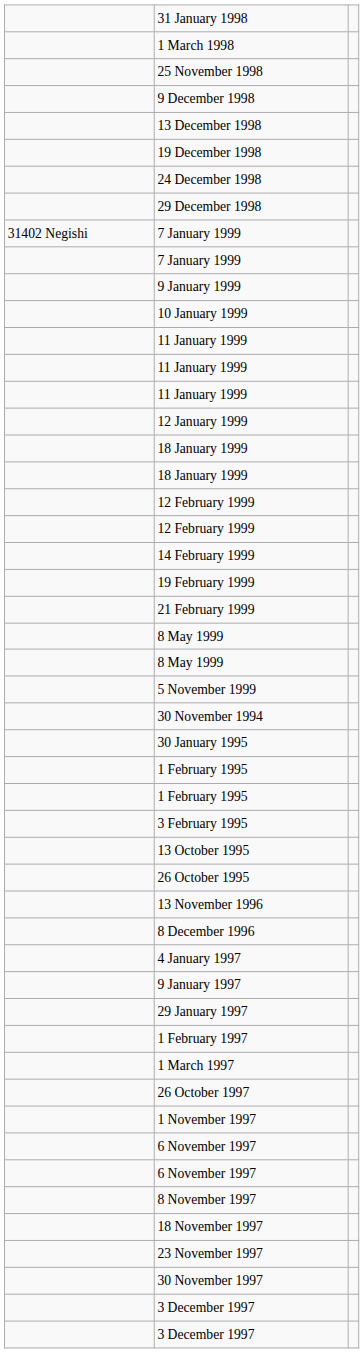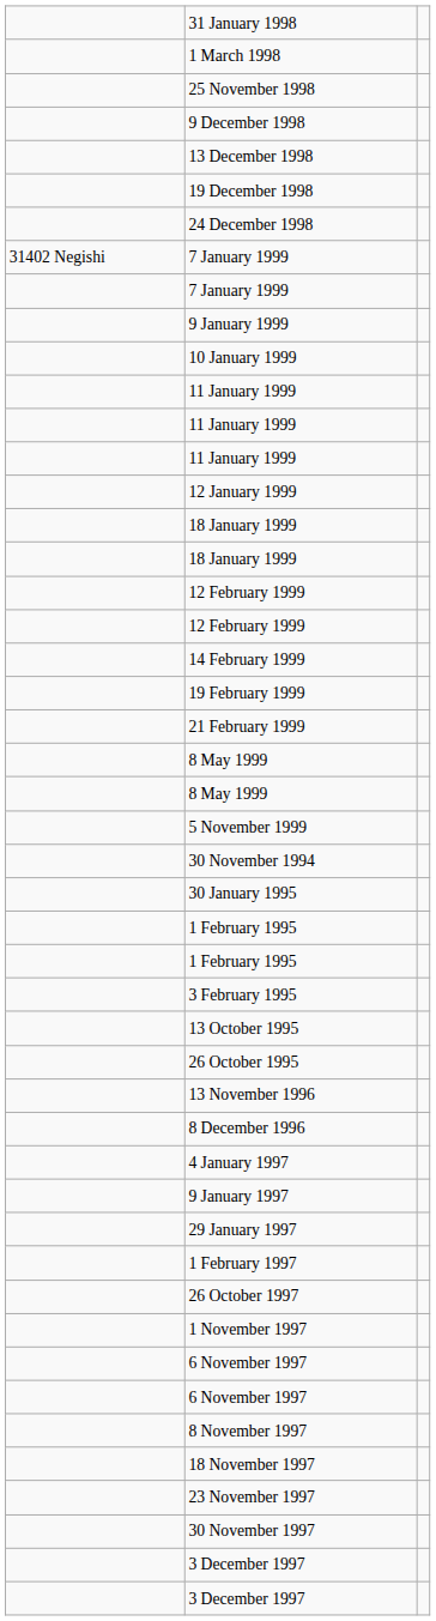 <table class="wikitable" style="font-size: 89%; float: left; width: 26em; margin-right: 1em; height: 1400px">
 <tr>
 <td></td>
 <td>31 January 1998</td>
 <td></td>
 </tr>
 <tr>
 <td></td>
 <td>1 March 1998</td>
 <td></td>
 </tr>
 <tr>
 <td></td>
 <td>25 November 1998</td>
 <td></td>
 </tr>
 <tr>
 <td></td>
 <td>9 December 1998</td>
 <td></td>
 </tr>
 <tr>
 <td></td>
 <td>13 December 1998</td>
 <td></td>
 </tr>
 <tr>
 <td></td>
 <td>19 December 1998</td>
 <td></td>
 </tr>
 <tr>
 <td></td>
 <td>24 December 1998</td>
-<td></td>
-</tr>
-<tr>
-<td></td>
-<td>29 December 1998</td>
 <td></td>
 </tr>
 <tr>
 <td>31402 Negishi</td>
 <td>7 January 1999</td>
 <td></td>
 </tr>
 <tr>
 <td></td>
 <td>7 January 1999</td>
 <td></td>
 </tr>
 <tr>
 <td></td>
 <td>9 January 1999</td>
 <td></td>
 </tr>
 <tr>
 <td></td>
 <td>10 January 1999</td>
 <td></td>
 </tr>
 <tr>
 <td></td>
 <td>11 January 1999</td>
 <td></td>
 </tr>
 <tr>
 <td></td>
 <td>11 January 1999</td>
 <td></td>
 </tr>
 <tr>
 <td></td>
 <td>11 January 1999</td>
 <td></td>
 </tr>
 <tr>
 <td></td>
 <td>12 January 1999</td>
 <td></td>
 </tr>
 <tr>
 <td></td>
 <td>18 January 1999</td>
 <td></td>
 </tr>
 <tr>
 <td></td>
 <td>18 January 1999</td>
 <td></td>
 </tr>
 <tr>
 <td></td>
 <td>12 February 1999</td>
 <td></td>
 </tr>
 <tr>
 <td></td>
 <td>12 February 1999</td>
 <td></td>
 </tr>
 <tr>
 <td></td>
 <td>14 February 1999</td>
 <td></td>
 </tr>
 <tr>
 <td></td>
 <td>19 February 1999</td>
 <td></td>
 </tr>
 <tr>
 <td></td>
 <td>21 February 1999</td>
 <td></td>
 </tr>
 <tr>
 <td></td>
 <td>8 May 1999</td>
 <td></td>
 </tr>
 <tr>
 <td></td>
 <td>8 May 1999</td>
 <td></td>
 </tr>
 <tr>
 <td></td>
 <td>5 November 1999</td>
 <td></td>
 </tr>
 <tr>
 <td></td>
 <td>30 November 1994</td>
 <td></td>
 </tr>
 <tr>
 <td></td>
 <td>30 January 1995</td>
 <td></td>
 </tr>
 <tr>
 <td></td>
 <td>1 February 1995</td>
 <td></td>
 </tr>
 <tr>
 <td></td>
 <td>1 February 1995</td>
 <td></td>
 </tr>
 <tr>
 <td></td>
 <td>3 February 1995</td>
 <td></td>
 </tr>
 <tr>
 <td></td>
 <td>13 October 1995</td>
 <td></td>
 </tr>
 <tr>
 <td></td>
 <td>26 October 1995</td>
 <td></td>
 </tr>
 <tr>
 <td></td>
 <td>13 November 1996</td>
 <td></td>
 </tr>
 <tr>
 <td></td>
 <td>8 December 1996</td>
 <td></td>
 </tr>
 <tr>
 <td></td>
 <td>4 January 1997</td>
 <td></td>
 </tr>
 <tr>
 <td></td>
 <td>9 January 1997</td>
 <td></td>
 </tr>
 <tr>
 <td></td>
 <td>29 January 1997</td>
 <td></td>
 </tr>
 <tr>
 <td></td>
 <td>1 February 1997</td>
 <td></td>
 </tr>
 <tr>
 <td></td>
-<td>1 March 1997</td>
-<td></td>
-</tr>
-<tr>
-<td></td>
 <td>26 October 1997</td>
 <td></td>
 </tr>
 <tr>
 <td></td>
 <td>1 November 1997</td>
 <td></td>
 </tr>
 <tr>
 <td></td>
 <td>6 November 1997</td>
 <td></td>
 </tr>
 <tr>
 <td></td>
 <td>6 November 1997</td>
 <td></td>
 </tr>
 <tr>
 <td></td>
 <td>8 November 1997</td>
 <td></td>
 </tr>
 <tr>
 <td></td>
 <td>18 November 1997</td>
 <td></td>
 </tr>
 <tr>
 <td></td>
 <td>23 November 1997</td>
 <td></td>
 </tr>
 <tr>
 <td></td>
 <td>30 November 1997</td>
 <td></td>
 </tr>
 <tr>
 <td></td>
 <td>3 December 1997</td>
 <td></td>
 </tr>
 <tr>
 <td></td>
 <td>3 December 1997</td>
 <td></td>
 </tr>
 </table>
